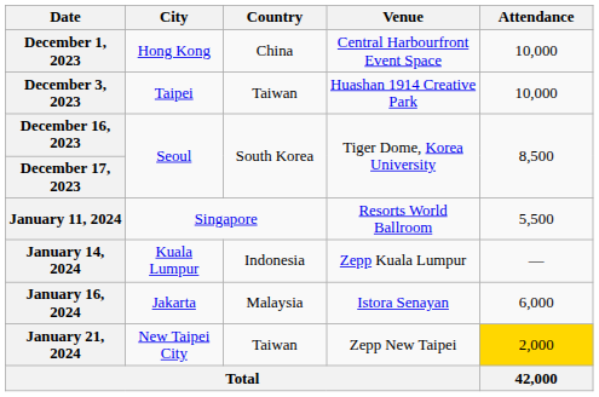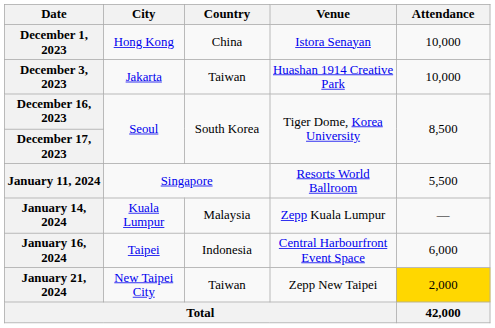 <table class="wikitable plainrowheaders" style="text-align:center">
 <tr>
 <th scope="col" style="width:12em">Date</th>
 <th scope="col" style="width:10em">City</th>
 <th scope="col" style="width:10em">Country</th>
 <th scope="col" style="width:16em">Venue</th>
 <th scope="col" style="width:10em">Attendance</th>
 </tr>
 <tr>
 <th scope="row" style="text-align:center">December 1, 2023</th>
 <td><a href='#'>Hong Kong</a></td>
 <td>China</td>
-<td><a href='#'>Central Harbourfront Event Space</a></td>
+<td><a href='#'>Istora Senayan</a></td>
 <td>10,000</td>
 </tr>
 <tr>
 <th scope="row" style="text-align:center">December 3, 2023</th>
-<td><a href='#'>Taipei</a></td>
+<td><a href='#'>Jakarta</a></td>
 <td>Taiwan</td>
 <td><a href='#'>Huashan 1914 Creative Park</a></td>
 <td>10,000</td>
 </tr>
 <tr>
 <th scope="row" style="text-align:center">December 16, 2023</th>
 <td rowspan="2"><a href='#'>Seoul</a></td>
 <td rowspan="2">South Korea</td>
 <td rowspan="2">Tiger Dome, <a href='#'>Korea University</a></td>
 <td rowspan="2">8,500</td>
 </tr>
 <tr>
 <th scope="row" style="text-align:center">December 17, 2023</th>
 </tr>
 <tr>
 <th scope="row" style="text-align:center">January 11, 2024</th>
 <td colspan="2"><a href='#'>Singapore</a></td>
 <td><a href='#'>Resorts World Ballroom</a></td>
 <td>5,500</td>
 </tr>
 <tr>
 <th scope="row" style="text-align:center">January 14, 2024</th>
 <td><a href='#'>Kuala Lumpur</a></td>
-<td>Indonesia</td>
+<td>Malaysia</td>
 <td><a href='#'>Zepp</a> Kuala Lumpur</td>
 <td>—</td>
 </tr>
 <tr>
 <th scope="row" style="text-align:center">January 16, 2024</th>
-<td><a href='#'>Jakarta</a></td>
-<td>Malaysia</td>
-<td><a href='#'>Istora Senayan</a></td>
+<td><a href='#'>Taipei</a></td>
+<td>Indonesia</td>
+<td><a href='#'>Central Harbourfront Event Space</a></td>
 <td>6,000</td>
 </tr>
 <tr>
 <th scope="row" style="text-align:center">January 21, 2024</th>
 <td><a href='#'>New Taipei City</a></td>
 <td>Taiwan</td>
 <td>Zepp New Taipei</td>
 <td style="background: gold;">2,000</td>
 </tr>
 <tr>
 <th colspan="4">Total</th>
 <th>42,000</th>
 </tr>
 </table>
